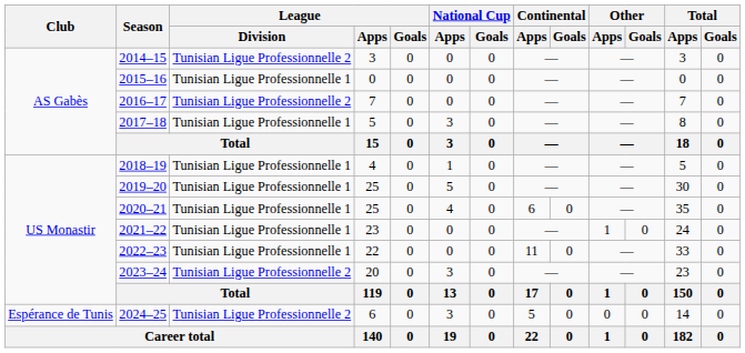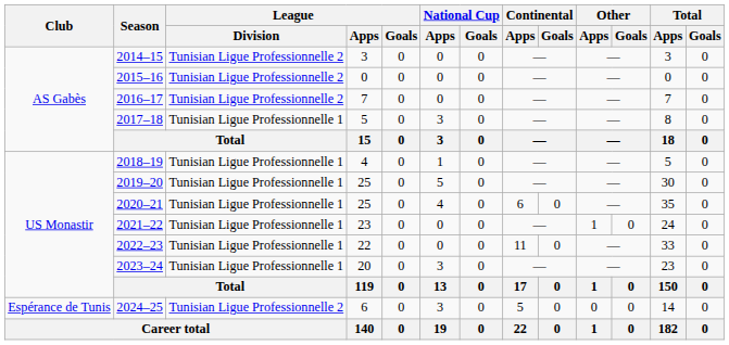 <table class="wikitable" style="text-align: center;">
 <tr>
 <th rowspan=2>Club</th>
 <th rowspan=2>Season</th>
 <th colspan=3>League</th>
 <th colspan=2><a href='#'>National Cup</a></th>
 <th colspan=2>Continental</th>
 <th colspan=2>Other</th>
 <th colspan=2>Total</th>
 </tr>
 <tr>
 <th>Division</th>
 <th>Apps</th>
 <th>Goals</th>
 <th>Apps</th>
 <th>Goals</th>
 <th>Apps</th>
 <th>Goals</th>
 <th>Apps</th>
 <th>Goals</th>
 <th>Apps</th>
 <th>Goals</th>
 </tr>
 <tr>
 <td rowspan=5><a href='#'>AS Gabès</a></td>
 <td><a href='#'>2014–15</a></td>
 <td><a href='#'>Tunisian Ligue Professionnelle 2</a></td>
 <td>3</td>
 <td>0</td>
 <td>0</td>
 <td>0</td>
 <td colspan=2>—</td>
 <td colspan=2>—</td>
 <td>3</td>
 <td>0</td>
 </tr>
 <tr>
 <td><a href='#'>2015–16</a></td>
-<td>Tunisian Ligue Professionnelle 1</td>
+<td><a href='#'>Tunisian Ligue Professionnelle 2</a></td>
 <td>0</td>
 <td>0</td>
 <td>0</td>
 <td>0</td>
 <td colspan=2>—</td>
 <td colspan=2>—</td>
 <td>0</td>
 <td>0</td>
 </tr>
 <tr>
 <td><a href='#'>2016–17</a></td>
 <td><a href='#'>Tunisian Ligue Professionnelle 2</a></td>
 <td>7</td>
 <td>0</td>
 <td>0</td>
 <td>0</td>
 <td colspan=2>—</td>
 <td colspan=2>—</td>
 <td>7</td>
 <td>0</td>
 </tr>
 <tr>
 <td><a href='#'>2017–18</a></td>
 <td>Tunisian Ligue Professionnelle 1</td>
 <td>5</td>
 <td>0</td>
 <td>3</td>
 <td>0</td>
 <td colspan=2>—</td>
 <td colspan=2>—</td>
 <td>8</td>
 <td>0</td>
 </tr>
 <tr>
 <th colspan=2>Total</th>
 <th>15</th>
 <th>0</th>
 <th>3</th>
 <th>0</th>
 <th colspan=2>—</th>
 <th colspan=2>—</th>
 <th>18</th>
 <th>0</th>
 </tr>
 <tr>
 <td rowspan=7><a href='#'>US Monastir</a></td>
 <td><a href='#'>2018–19</a></td>
 <td>Tunisian Ligue Professionnelle 1</td>
 <td>4</td>
 <td>0</td>
 <td>1</td>
 <td>0</td>
 <td colspan=2>—</td>
 <td colspan=2>—</td>
 <td>5</td>
 <td>0</td>
 </tr>
 <tr>
 <td><a href='#'>2019–20</a></td>
 <td>Tunisian Ligue Professionnelle 1</td>
 <td>25</td>
 <td>0</td>
 <td>5</td>
 <td>0</td>
 <td colspan=2>—</td>
 <td colspan=2>—</td>
 <td>30</td>
 <td>0</td>
 </tr>
 <tr>
 <td><a href='#'>2020–21</a></td>
 <td>Tunisian Ligue Professionnelle 1</td>
 <td>25</td>
 <td>0</td>
 <td>4</td>
 <td>0</td>
 <td>6</td>
 <td>0</td>
 <td colspan=2>—</td>
 <td>35</td>
 <td>0</td>
 </tr>
 <tr>
 <td><a href='#'>2021–22</a></td>
 <td>Tunisian Ligue Professionnelle 1</td>
 <td>23</td>
 <td>0</td>
 <td>0</td>
 <td>0</td>
 <td colspan=2>—</td>
 <td>1</td>
 <td>0</td>
 <td>24</td>
 <td>0</td>
 </tr>
 <tr>
 <td><a href='#'>2022–23</a></td>
 <td>Tunisian Ligue Professionnelle 1</td>
 <td>22</td>
 <td>0</td>
 <td>0</td>
 <td>0</td>
 <td>11</td>
 <td>0</td>
 <td colspan=2>—</td>
 <td>33</td>
 <td>0</td>
 </tr>
 <tr>
 <td><a href='#'>2023–24</a></td>
-<td><a href='#'>Tunisian Ligue Professionnelle 2</a></td>
+<td>Tunisian Ligue Professionnelle 1</td>
 <td>20</td>
 <td>0</td>
 <td>3</td>
 <td>0</td>
 <td colspan=2>—</td>
 <td colspan=2>—</td>
 <td>23</td>
 <td>0</td>
 </tr>
 <tr>
 <th colspan=2>Total</th>
 <th>119</th>
 <th>0</th>
 <th>13</th>
 <th>0</th>
 <th>17</th>
 <th>0</th>
 <th>1</th>
 <th>0</th>
 <th>150</th>
 <th>0</th>
 </tr>
 <tr>
 <td><a href='#'>Espérance de Tunis</a></td>
 <td><a href='#'>2024–25</a></td>
 <td><a href='#'>Tunisian Ligue Professionnelle 2</a></td>
 <td>6</td>
 <td>0</td>
 <td>3</td>
 <td>0</td>
 <td>5</td>
 <td>0</td>
 <td>0</td>
 <td>0</td>
 <td>14</td>
 <td>0</td>
 </tr>
 <tr>
 <th colspan=3>Career total</th>
 <th>140</th>
 <th>0</th>
 <th>19</th>
 <th>0</th>
 <th>22</th>
 <th>0</th>
 <th>1</th>
 <th>0</th>
 <th>182</th>
 <th>0</th>
 </tr>
 </table>
